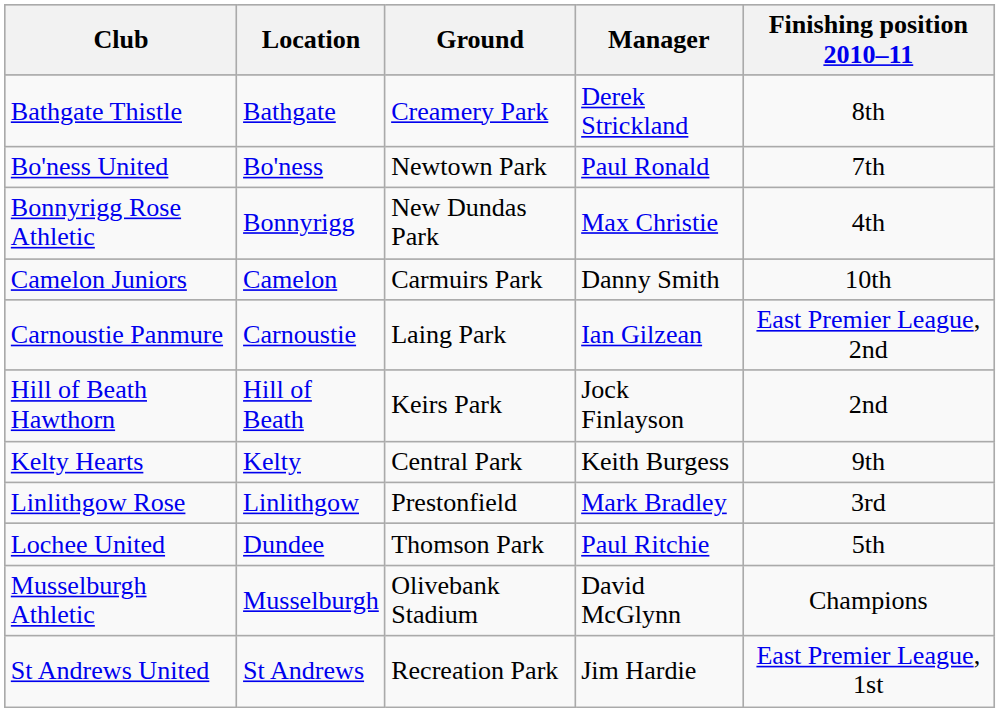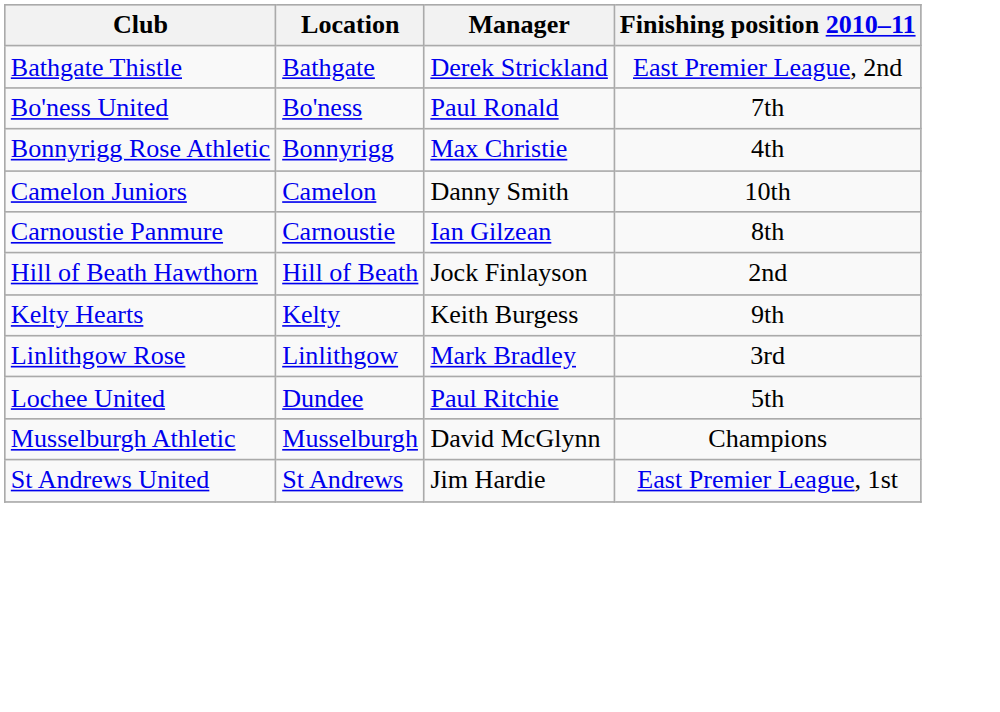 <table class="wikitable sortable">
 <tr>
 <th>Club</th>
 <th>Location</th>
-<th>Ground</th>
 <th>Manager</th>
 <th>Finishing position <a href='#'>2010–11</a></th>
 </tr>
 <tr>
 <td style="text-align:left;"><a href='#'>Bathgate Thistle</a></td>
 <td><a href='#'>Bathgate</a></td>
-<td><a href='#'>Creamery Park</a></td>
 <td><a href='#'>Derek Strickland</a></td>
-<td align="center">8th</td>
+<td align="center"><a href='#'>East Premier League</a>, 2nd</td>
 </tr>
 <tr>
 <td style="text-align:left;"><a href='#'>Bo'ness United</a></td>
 <td><a href='#'>Bo'ness</a></td>
-<td>Newtown Park</td>
 <td><a href='#'>Paul Ronald</a></td>
 <td align="center">7th</td>
 </tr>
 <tr>
 <td style="text-align:left;"><a href='#'>Bonnyrigg Rose Athletic</a></td>
 <td><a href='#'>Bonnyrigg</a></td>
-<td>New Dundas Park</td>
 <td><a href='#'>Max Christie</a></td>
 <td align="center">4th</td>
 </tr>
 <tr>
 <td style="text-align:left;"><a href='#'>Camelon Juniors</a></td>
 <td><a href='#'>Camelon</a></td>
-<td>Carmuirs Park</td>
 <td>Danny Smith</td>
 <td align="center">10th</td>
 </tr>
 <tr>
 <td style="text-align:left;"><a href='#'>Carnoustie Panmure</a></td>
 <td><a href='#'>Carnoustie</a></td>
-<td>Laing Park</td>
 <td><a href='#'>Ian Gilzean</a></td>
-<td align="center"><a href='#'>East Premier League</a>, 2nd</td>
+<td align="center">8th</td>
 </tr>
 <tr>
 <td style="text-align:left;"><a href='#'>Hill of Beath Hawthorn</a></td>
 <td><a href='#'>Hill of Beath</a></td>
-<td>Keirs Park</td>
 <td>Jock Finlayson</td>
 <td align="center">2nd</td>
 </tr>
 <tr>
 <td style="text-align:left;"><a href='#'>Kelty Hearts</a></td>
 <td><a href='#'>Kelty</a></td>
-<td>Central Park</td>
 <td>Keith Burgess</td>
 <td align="center">9th</td>
 </tr>
 <tr>
 <td style="text-align:left;"><a href='#'>Linlithgow Rose</a></td>
 <td><a href='#'>Linlithgow</a></td>
-<td>Prestonfield</td>
 <td><a href='#'>Mark Bradley</a></td>
 <td align="center">3rd</td>
 </tr>
 <tr>
 <td style="text-align:left;"><a href='#'>Lochee United</a></td>
 <td><a href='#'>Dundee</a></td>
-<td>Thomson Park</td>
 <td><a href='#'>Paul Ritchie</a></td>
 <td align="center">5th</td>
 </tr>
 <tr>
 <td style="text-align:left;"><a href='#'>Musselburgh Athletic</a></td>
 <td><a href='#'>Musselburgh</a></td>
-<td>Olivebank Stadium</td>
 <td>David McGlynn</td>
 <td align="center">Champions</td>
 </tr>
 <tr>
 <td style="text-align:left;"><a href='#'>St Andrews United</a></td>
 <td><a href='#'>St Andrews</a></td>
-<td>Recreation Park</td>
 <td>Jim Hardie</td>
 <td align="center"><a href='#'>East Premier League</a>, 1st</td>
 </tr>
 </table>
